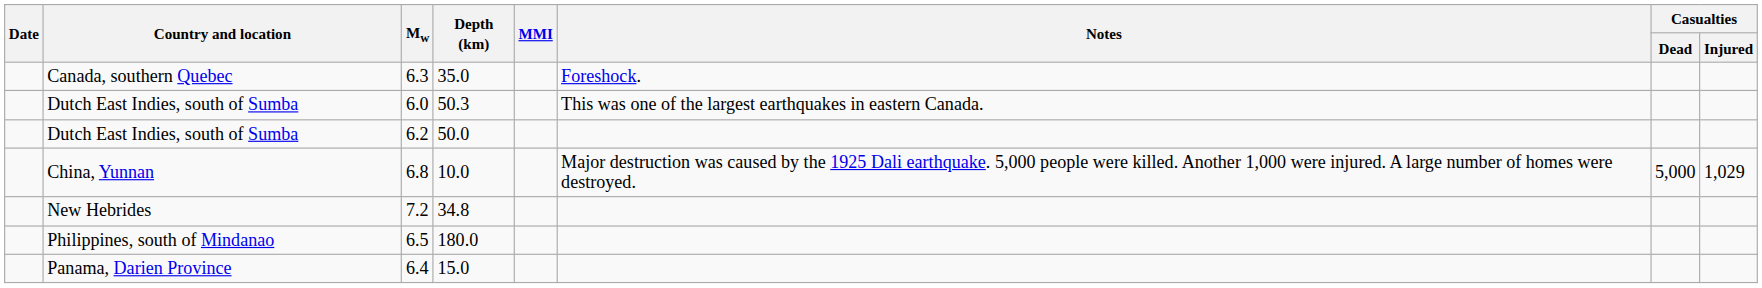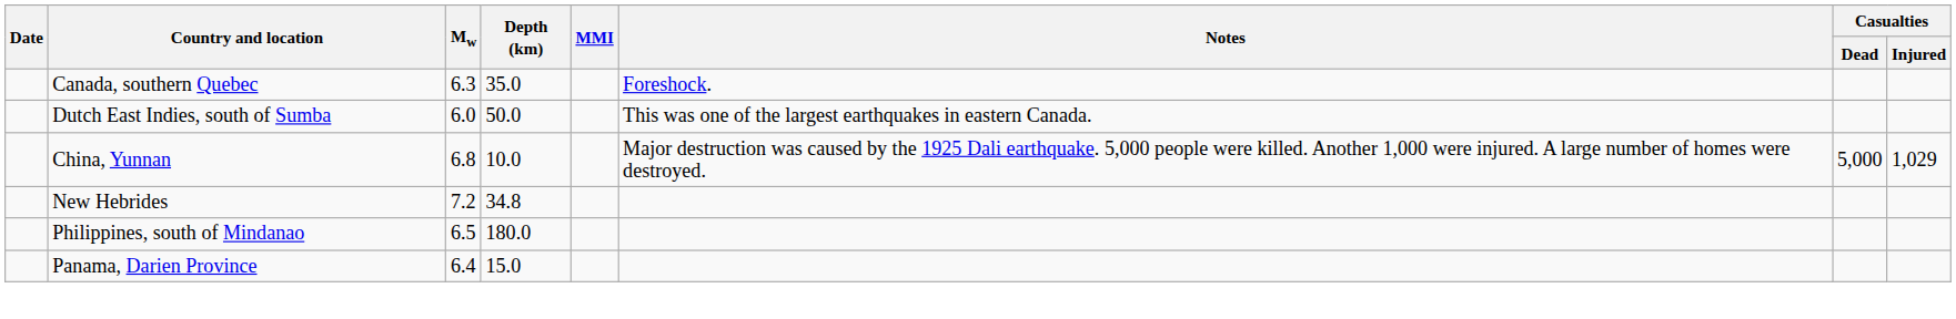 <table class="wikitable sortable sort-under" style="border:1px black; margin-left:1em;">
 <tr>
 <th rowspan="2"><small>Date</small></th>
 <th rowspan="2" style="width: 310px"><small>Country and location</small></th>
 <th rowspan="2"><small>M<sub>w</sub></small></th>
 <th rowspan="2"><small>Depth (km)</small></th>
 <th rowspan="2"><small><a href='#'>MMI</a></small></th>
 <th rowspan="2" class="unsortable"><small>Notes</small></th>
 <th colspan="2"><small>Casualties</small></th>
 </tr>
 <tr>
 <th><small>Dead</small></th>
 <th><small>Injured</small></th>
 </tr>
 <tr>
 <td></td>
 <td>Canada, southern <a href='#'>Quebec</a></td>
 <td>6.3</td>
 <td>35.0</td>
 <td></td>
 <td><a href='#'>Foreshock</a>.</td>
 <td></td>
 <td></td>
 </tr>
 <tr>
 <td></td>
 <td>Dutch East Indies, south of <a href='#'>Sumba</a></td>
 <td>6.0</td>
-<td>50.3</td>
+<td>50.0</td>
 <td></td>
 <td>This was one of the largest earthquakes in eastern Canada.</td>
-<td></td>
-<td></td>
-</tr>
-<tr>
-<td></td>
-<td>Dutch East Indies, south of <a href='#'>Sumba</a></td>
-<td>6.2</td>
-<td>50.0</td>
-<td></td>
-<td></td>
 <td></td>
 <td></td>
 </tr>
 <tr>
 <td></td>
 <td>China, <a href='#'>Yunnan</a></td>
 <td>6.8</td>
 <td>10.0</td>
 <td></td>
 <td>Major destruction was caused by the <a href='#'>1925 Dali earthquake</a>. 5,000 people were killed. Another 1,000 were injured. A large number of homes were destroyed.</td>
 <td>5,000</td>
 <td>1,029</td>
 </tr>
 <tr>
 <td></td>
 <td>New Hebrides</td>
 <td>7.2</td>
 <td>34.8</td>
 <td></td>
 <td></td>
 <td></td>
 <td></td>
 </tr>
 <tr>
 <td></td>
 <td>Philippines, south of <a href='#'>Mindanao</a></td>
 <td>6.5</td>
 <td>180.0</td>
 <td></td>
 <td></td>
 <td></td>
 <td></td>
 </tr>
 <tr>
 <td></td>
 <td>Panama, <a href='#'>Darien Province</a></td>
 <td>6.4</td>
 <td>15.0</td>
 <td></td>
 <td></td>
 <td></td>
 <td></td>
 </tr>
 </table>
